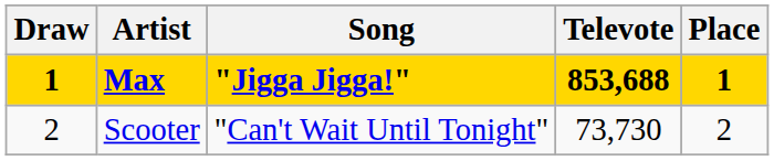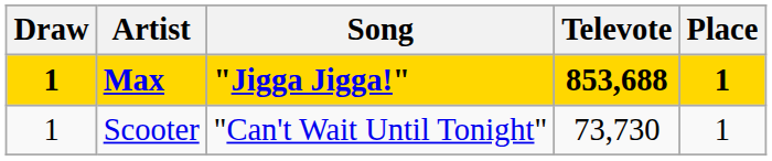 <table class="sortable wikitable" style="margin: 1em auto 1em auto; text-align:center">
 <tr>
 <th>Draw</th>
 <th>Artist</th>
 <th>Song</th>
 <th>Televote</th>
 <th>Place</th>
 </tr>
 <tr style="font-weight:bold; background:gold;">
 <td>1</td>
 <td align="left"><a href='#'>Max</a></td>
 <td align="left">"<a href='#'>Jigga Jigga!</a>"</td>
 <td>853,688</td>
 <td>1</td>
 </tr>
 <tr>
-<td>2</td>
+<td>1</td>
 <td align="left"><a href='#'>Scooter</a></td>
 <td align="left">"<a href='#'>Can't Wait Until Tonight</a>"</td>
 <td>73,730</td>
-<td>2</td>
+<td>1</td>
 </tr>
 </table>
